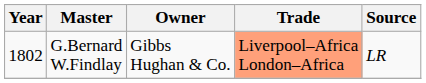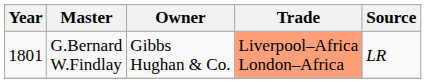 <table class=" wikitable">
 <tr>
 <th>Year</th>
 <th>Master</th>
 <th>Owner</th>
 <th>Trade</th>
 <th>Source</th>
 </tr>
 <tr>
-<td>1802</td>
+<td>1801</td>
 <td>G.Bernard<br>W.Findlay</td>
 <td>Gibbs<br>Hughan & Co.</td>
 <td style="background: lightsalmon;">Liverpool–Africa<br>London–Africa</td>
 <td><em>LR</em></td>
 </tr>
 <tr>
 </tr>
 </table>
